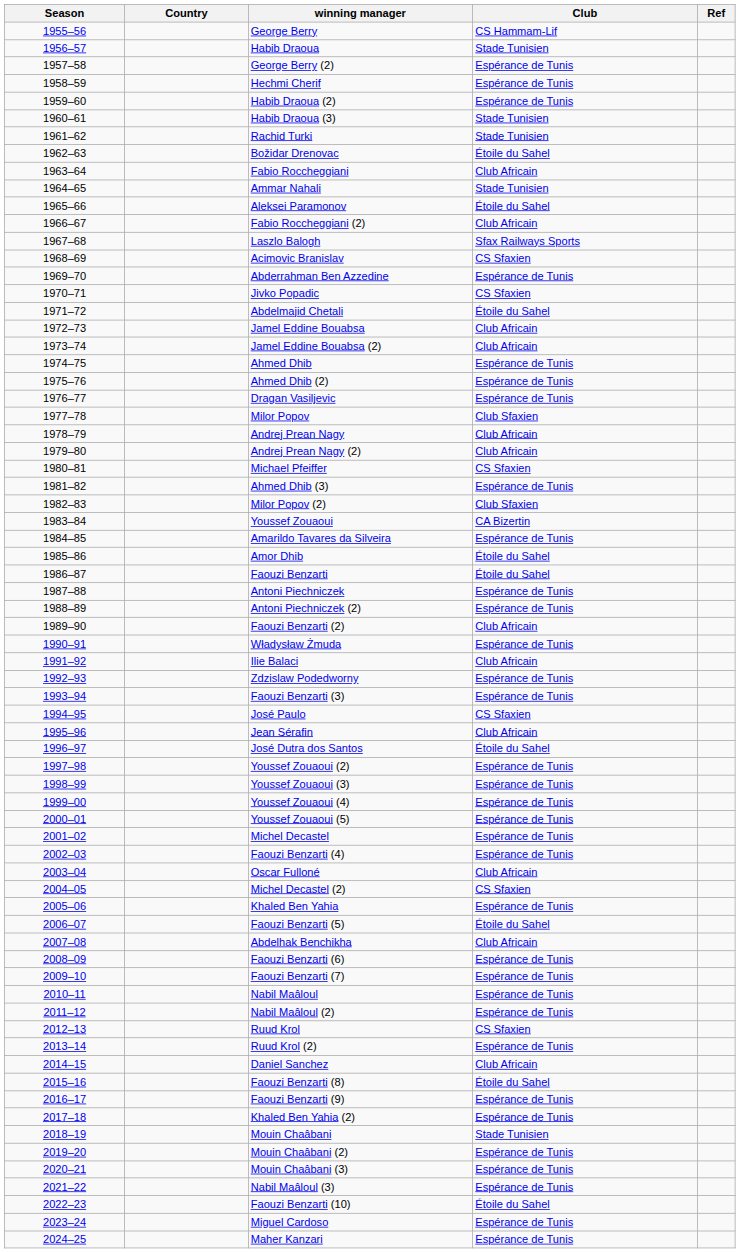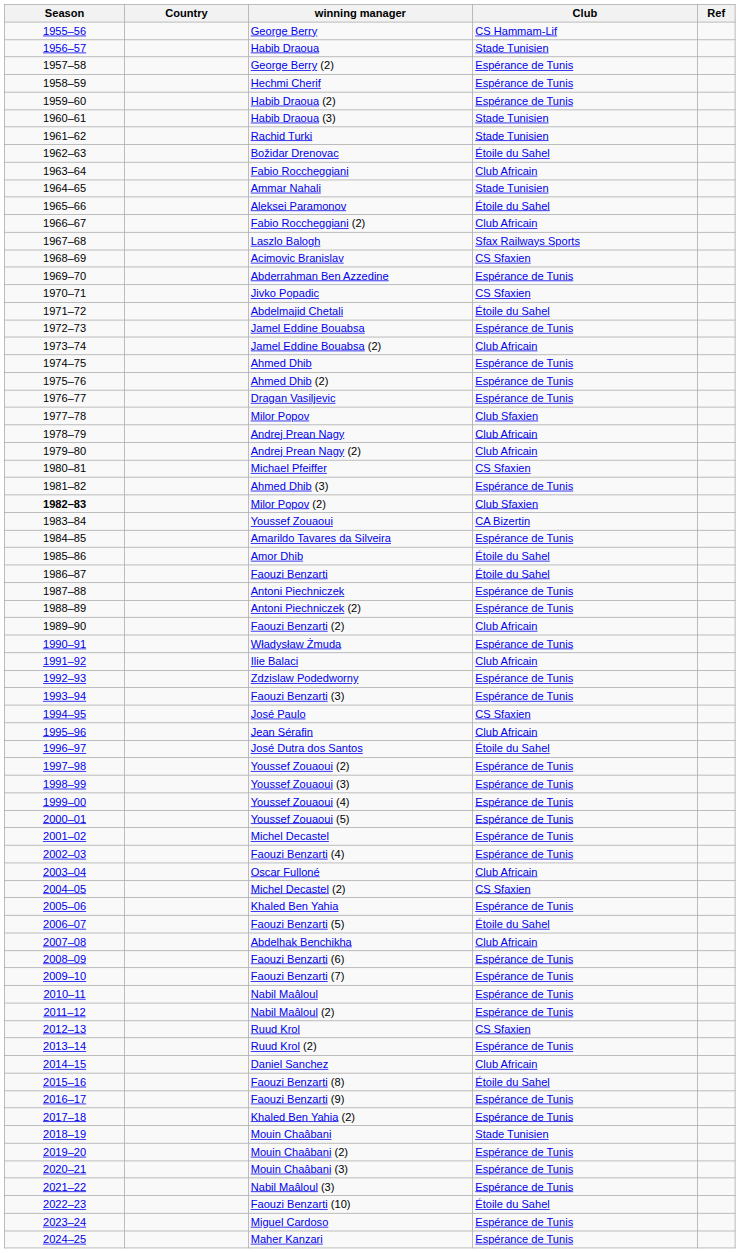 <table class="wikitable" style="font-size:90%; text-align:left;" width="60%" "class="wikitable">
 <tr>
 <th style="width:5%;">Season</th>
 <th style="width:5%;">Country</th>
 <th style="width:10%;">winning manager</th>
 <th style="width:10%;">Club</th>
 <th style="width:1%;">Ref</th>
 </tr>
 <tr>
 <td align="center"><a href='#'>1955–56</a></td>
 <td></td>
 <td><a href='#'>George Berry</a></td>
 <td><a href='#'>CS Hammam-Lif</a></td>
 <td></td>
 </tr>
 <tr>
 <td align="center"><a href='#'>1956–57</a></td>
 <td></td>
 <td><a href='#'>Habib Draoua</a></td>
 <td><a href='#'>Stade Tunisien</a></td>
 <td></td>
 </tr>
 <tr>
 <td align="center">1957–58</td>
 <td></td>
 <td><a href='#'>George Berry</a> (2)</td>
 <td><a href='#'>Espérance de Tunis</a></td>
 <td></td>
 </tr>
 <tr>
 <td align="center">1958–59</td>
 <td></td>
 <td><a href='#'>Hechmi Cherif</a></td>
 <td><a href='#'>Espérance de Tunis</a></td>
 <td></td>
 </tr>
 <tr>
 <td align="center">1959–60</td>
 <td></td>
 <td><a href='#'>Habib Draoua</a> (2)</td>
 <td><a href='#'>Espérance de Tunis</a></td>
 <td></td>
 </tr>
 <tr>
 <td align="center">1960–61</td>
 <td></td>
 <td><a href='#'>Habib Draoua</a> (3)</td>
 <td><a href='#'>Stade Tunisien</a></td>
 <td></td>
 </tr>
 <tr>
 <td align="center">1961–62</td>
 <td></td>
 <td><a href='#'>Rachid Turki</a></td>
 <td><a href='#'>Stade Tunisien</a></td>
 <td></td>
 </tr>
 <tr>
 <td align="center">1962–63</td>
 <td></td>
 <td><a href='#'>Božidar Drenovac</a></td>
 <td><a href='#'>Étoile du Sahel</a></td>
 <td></td>
 </tr>
 <tr>
 <td align="center">1963–64</td>
 <td></td>
 <td><a href='#'>Fabio Roccheggiani</a></td>
 <td><a href='#'>Club Africain</a></td>
 <td></td>
 </tr>
 <tr>
 <td align="center">1964–65</td>
 <td></td>
 <td><a href='#'>Ammar Nahali</a></td>
 <td><a href='#'>Stade Tunisien</a></td>
 <td></td>
 </tr>
 <tr>
 <td align="center">1965–66</td>
 <td></td>
 <td><a href='#'>Aleksei Paramonov</a></td>
 <td><a href='#'>Étoile du Sahel</a></td>
 <td></td>
 </tr>
 <tr>
 <td align="center">1966–67</td>
 <td></td>
 <td><a href='#'>Fabio Roccheggiani</a> (2)</td>
 <td><a href='#'>Club Africain</a></td>
 <td></td>
 </tr>
 <tr>
 <td align="center">1967–68</td>
 <td></td>
 <td><a href='#'>Laszlo Balogh</a></td>
 <td><a href='#'>Sfax Railways Sports</a></td>
 <td></td>
 </tr>
 <tr>
 <td align="center">1968–69</td>
 <td></td>
 <td><a href='#'>Acimovic Branislav</a></td>
 <td><a href='#'>CS Sfaxien</a></td>
 <td></td>
 </tr>
 <tr>
 <td align="center">1969–70</td>
 <td></td>
 <td><a href='#'>Abderrahman Ben Azzedine</a></td>
 <td><a href='#'>Espérance de Tunis</a></td>
 <td></td>
 </tr>
 <tr>
 <td align="center">1970–71</td>
 <td></td>
 <td><a href='#'>Jivko Popadic</a></td>
 <td><a href='#'>CS Sfaxien</a></td>
 <td></td>
 </tr>
 <tr>
 <td align="center">1971–72</td>
 <td></td>
 <td><a href='#'>Abdelmajid Chetali</a></td>
 <td><a href='#'>Étoile du Sahel</a></td>
 <td></td>
 </tr>
 <tr>
 <td align="center">1972–73</td>
 <td></td>
 <td><a href='#'>Jamel Eddine Bouabsa</a></td>
-<td><a href='#'>Club Africain</a></td>
+<td><a href='#'>Espérance de Tunis</a></td>
 <td></td>
 </tr>
 <tr>
 <td align="center">1973–74</td>
 <td></td>
 <td><a href='#'>Jamel Eddine Bouabsa</a> (2)</td>
 <td><a href='#'>Club Africain</a></td>
 <td></td>
 </tr>
 <tr>
 <td align="center">1974–75</td>
 <td></td>
 <td><a href='#'>Ahmed Dhib</a></td>
 <td><a href='#'>Espérance de Tunis</a></td>
 <td></td>
 </tr>
 <tr>
 <td align="center">1975–76</td>
 <td></td>
 <td><a href='#'>Ahmed Dhib</a> (2)</td>
 <td><a href='#'>Espérance de Tunis</a></td>
 <td></td>
 </tr>
 <tr>
 <td align="center">1976–77</td>
 <td></td>
 <td><a href='#'>Dragan Vasiljevic</a></td>
 <td><a href='#'>Espérance de Tunis</a></td>
 <td></td>
 </tr>
 <tr>
 <td align="center">1977–78</td>
 <td></td>
 <td><a href='#'>Milor Popov</a></td>
 <td><a href='#'>Club Sfaxien</a></td>
 <td></td>
 </tr>
 <tr>
 <td align="center">1978–79</td>
 <td></td>
 <td><a href='#'>Andrej Prean Nagy</a></td>
 <td><a href='#'>Club Africain</a></td>
 <td></td>
 </tr>
 <tr>
 <td align="center">1979–80</td>
 <td></td>
 <td><a href='#'>Andrej Prean Nagy</a> (2)</td>
 <td><a href='#'>Club Africain</a></td>
 <td></td>
 </tr>
 <tr>
 <td align="center">1980–81</td>
 <td></td>
 <td><a href='#'>Michael Pfeiffer</a></td>
 <td><a href='#'>CS Sfaxien</a></td>
 <td></td>
 </tr>
 <tr>
 <td align="center">1981–82</td>
 <td></td>
 <td><a href='#'>Ahmed Dhib</a> (3)</td>
 <td><a href='#'>Espérance de Tunis</a></td>
 <td></td>
 </tr>
 <tr>
-<td align="center">1982–83</td>
+<td align="center"><strong>1982–83</strong></td>
 <td></td>
 <td><a href='#'>Milor Popov</a> (2)</td>
 <td><a href='#'>Club Sfaxien</a></td>
 <td></td>
 </tr>
 <tr>
 <td align="center">1983–84</td>
 <td></td>
 <td><a href='#'>Youssef Zouaoui</a></td>
 <td><a href='#'>CA Bizertin</a></td>
 <td></td>
 </tr>
 <tr>
 <td align="center">1984–85</td>
 <td></td>
 <td><a href='#'>Amarildo Tavares da Silveira</a></td>
 <td><a href='#'>Espérance de Tunis</a></td>
 <td></td>
 </tr>
 <tr>
 <td align="center">1985–86</td>
 <td></td>
 <td><a href='#'>Amor Dhib</a></td>
 <td><a href='#'>Étoile du Sahel</a></td>
 <td></td>
 </tr>
 <tr>
 <td align="center">1986–87</td>
 <td></td>
 <td><a href='#'>Faouzi Benzarti</a></td>
 <td><a href='#'>Étoile du Sahel</a></td>
 <td></td>
 </tr>
 <tr>
 <td align="center">1987–88</td>
 <td></td>
 <td><a href='#'>Antoni Piechniczek</a></td>
 <td><a href='#'>Espérance de Tunis</a></td>
 <td></td>
 </tr>
 <tr>
 <td align="center">1988–89</td>
 <td></td>
 <td><a href='#'>Antoni Piechniczek</a> (2)</td>
 <td><a href='#'>Espérance de Tunis</a></td>
 <td></td>
 </tr>
 <tr>
 <td align="center">1989–90</td>
 <td></td>
 <td><a href='#'>Faouzi Benzarti</a> (2)</td>
 <td><a href='#'>Club Africain</a></td>
 <td></td>
 </tr>
 <tr>
 <td align="center"><a href='#'>1990–91</a></td>
 <td></td>
 <td><a href='#'>Władysław Żmuda</a></td>
 <td><a href='#'>Espérance de Tunis</a></td>
 <td></td>
 </tr>
 <tr>
 <td align="center"><a href='#'>1991–92</a></td>
 <td></td>
 <td><a href='#'>Ilie Balaci</a></td>
 <td><a href='#'>Club Africain</a></td>
 <td></td>
 </tr>
 <tr>
 <td align="center"><a href='#'>1992–93</a></td>
 <td></td>
 <td><a href='#'>Zdzislaw Podedworny</a></td>
 <td><a href='#'>Espérance de Tunis</a></td>
 <td></td>
 </tr>
 <tr>
 <td align="center"><a href='#'>1993–94</a></td>
 <td></td>
 <td><a href='#'>Faouzi Benzarti</a> (3)</td>
 <td><a href='#'>Espérance de Tunis</a></td>
 <td></td>
 </tr>
 <tr>
 <td align="center"><a href='#'>1994–95</a></td>
 <td></td>
 <td><a href='#'>José Paulo</a></td>
 <td><a href='#'>CS Sfaxien</a></td>
 <td></td>
 </tr>
 <tr>
 <td align="center"><a href='#'>1995–96</a></td>
 <td></td>
 <td><a href='#'>Jean Sérafin</a></td>
 <td><a href='#'>Club Africain</a></td>
 <td></td>
 </tr>
 <tr>
 <td align="center"><a href='#'>1996–97</a></td>
 <td></td>
 <td><a href='#'>José Dutra dos Santos</a></td>
 <td><a href='#'>Étoile du Sahel</a></td>
 <td></td>
 </tr>
 <tr>
 <td align="center"><a href='#'>1997–98</a></td>
 <td></td>
 <td><a href='#'>Youssef Zouaoui</a> (2)</td>
 <td><a href='#'>Espérance de Tunis</a></td>
 <td></td>
 </tr>
 <tr>
 <td align="center"><a href='#'>1998–99</a></td>
 <td></td>
 <td><a href='#'>Youssef Zouaoui</a> (3)</td>
 <td><a href='#'>Espérance de Tunis</a></td>
 <td></td>
 </tr>
 <tr>
 <td align="center"><a href='#'>1999–00</a></td>
 <td></td>
 <td><a href='#'>Youssef Zouaoui</a> (4)</td>
 <td><a href='#'>Espérance de Tunis</a></td>
 <td></td>
 </tr>
 <tr>
 <td align="center"><a href='#'>2000–01</a></td>
 <td></td>
 <td><a href='#'>Youssef Zouaoui</a> (5)</td>
 <td><a href='#'>Espérance de Tunis</a></td>
 <td></td>
 </tr>
 <tr>
 <td align="center"><a href='#'>2001–02</a></td>
 <td></td>
 <td><a href='#'>Michel Decastel</a></td>
 <td><a href='#'>Espérance de Tunis</a></td>
 <td></td>
 </tr>
 <tr>
 <td align="center"><a href='#'>2002–03</a></td>
 <td></td>
 <td><a href='#'>Faouzi Benzarti</a> (4)</td>
 <td><a href='#'>Espérance de Tunis</a></td>
 <td></td>
 </tr>
 <tr>
 <td align="center"><a href='#'>2003–04</a></td>
 <td></td>
 <td><a href='#'>Oscar Fulloné</a></td>
 <td><a href='#'>Club Africain</a></td>
 <td></td>
 </tr>
 <tr>
 <td align="center"><a href='#'>2004–05</a></td>
 <td></td>
 <td><a href='#'>Michel Decastel</a> (2)</td>
 <td><a href='#'>CS Sfaxien</a></td>
 <td></td>
 </tr>
 <tr>
 <td align="center"><a href='#'>2005–06</a></td>
 <td></td>
 <td><a href='#'>Khaled Ben Yahia</a></td>
 <td><a href='#'>Espérance de Tunis</a></td>
 <td></td>
 </tr>
 <tr>
 <td align="center"><a href='#'>2006–07</a></td>
 <td></td>
 <td><a href='#'>Faouzi Benzarti</a> (5)</td>
 <td><a href='#'>Étoile du Sahel</a></td>
 <td></td>
 </tr>
 <tr>
 <td align="center"><a href='#'>2007–08</a></td>
 <td></td>
 <td><a href='#'>Abdelhak Benchikha</a></td>
 <td><a href='#'>Club Africain</a></td>
 <td></td>
 </tr>
 <tr>
 <td align="center"><a href='#'>2008–09</a></td>
 <td></td>
 <td><a href='#'>Faouzi Benzarti</a> (6)</td>
 <td><a href='#'>Espérance de Tunis</a></td>
 <td></td>
 </tr>
 <tr>
 <td align="center"><a href='#'>2009–10</a></td>
 <td></td>
 <td><a href='#'>Faouzi Benzarti</a> (7)</td>
 <td><a href='#'>Espérance de Tunis</a></td>
 <td></td>
 </tr>
 <tr>
 <td align="center"><a href='#'>2010–11</a></td>
 <td></td>
 <td><a href='#'>Nabil Maâloul</a></td>
 <td><a href='#'>Espérance de Tunis</a></td>
 <td></td>
 </tr>
 <tr>
 <td align="center"><a href='#'>2011–12</a></td>
 <td></td>
 <td><a href='#'>Nabil Maâloul</a> (2)</td>
 <td><a href='#'>Espérance de Tunis</a></td>
 <td></td>
 </tr>
 <tr>
 <td align="center"><a href='#'>2012–13</a></td>
 <td></td>
 <td><a href='#'>Ruud Krol</a></td>
 <td><a href='#'>CS Sfaxien</a></td>
 <td></td>
 </tr>
 <tr>
 <td align="center"><a href='#'>2013–14</a></td>
 <td></td>
 <td><a href='#'>Ruud Krol</a> (2)</td>
 <td><a href='#'>Espérance de Tunis</a></td>
 <td></td>
 </tr>
 <tr>
 <td align="center"><a href='#'>2014–15</a></td>
 <td></td>
 <td><a href='#'>Daniel Sanchez</a></td>
 <td><a href='#'>Club Africain</a></td>
 <td></td>
 </tr>
 <tr>
 <td align="center"><a href='#'>2015–16</a></td>
 <td></td>
 <td><a href='#'>Faouzi Benzarti</a> (8)</td>
 <td><a href='#'>Étoile du Sahel</a></td>
 <td></td>
 </tr>
 <tr>
 <td align="center"><a href='#'>2016–17</a></td>
 <td></td>
 <td><a href='#'>Faouzi Benzarti</a> (9)</td>
 <td><a href='#'>Espérance de Tunis</a></td>
 <td></td>
 </tr>
 <tr>
 <td align="center"><a href='#'>2017–18</a></td>
 <td></td>
 <td><a href='#'>Khaled Ben Yahia</a> (2)</td>
 <td><a href='#'>Espérance de Tunis</a></td>
 <td></td>
 </tr>
 <tr>
 <td align="center"><a href='#'>2018–19</a></td>
 <td></td>
 <td><a href='#'>Mouin Chaâbani</a></td>
 <td><a href='#'>Stade Tunisien</a></td>
 <td></td>
 </tr>
 <tr>
 <td align="center"><a href='#'>2019–20</a></td>
 <td></td>
 <td><a href='#'>Mouin Chaâbani</a> (2)</td>
 <td><a href='#'>Espérance de Tunis</a></td>
 <td></td>
 </tr>
 <tr>
 <td align="center"><a href='#'>2020–21</a></td>
 <td></td>
 <td><a href='#'>Mouin Chaâbani</a> (3)</td>
 <td><a href='#'>Espérance de Tunis</a></td>
 <td></td>
 </tr>
 <tr>
 <td align="center"><a href='#'>2021–22</a></td>
 <td></td>
 <td><a href='#'>Nabil Maâloul</a> (3)</td>
 <td><a href='#'>Espérance de Tunis</a></td>
 <td></td>
 </tr>
 <tr>
 <td align="center"><a href='#'>2022–23</a></td>
 <td></td>
 <td><a href='#'>Faouzi Benzarti</a> (10)</td>
 <td><a href='#'>Étoile du Sahel</a></td>
 <td></td>
 </tr>
 <tr>
 <td align="center"><a href='#'>2023–24</a></td>
 <td></td>
 <td><a href='#'>Miguel Cardoso</a></td>
 <td><a href='#'>Espérance de Tunis</a></td>
 <td></td>
 </tr>
 <tr>
 <td align="center"><a href='#'>2024–25</a></td>
 <td></td>
 <td><a href='#'>Maher Kanzari</a></td>
 <td><a href='#'>Espérance de Tunis</a></td>
 <td></td>
 </tr>
 </table>
